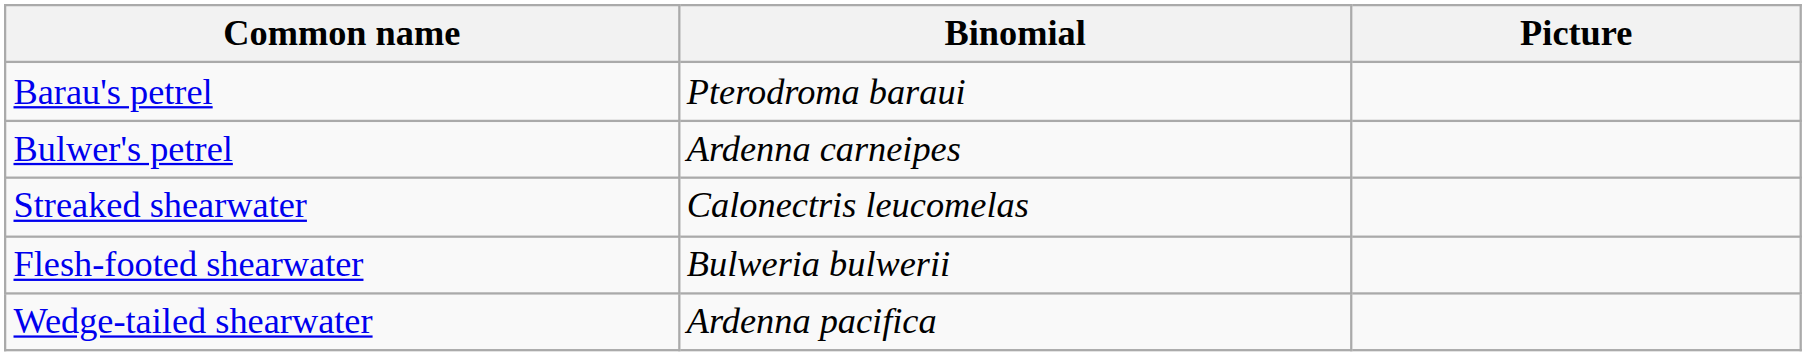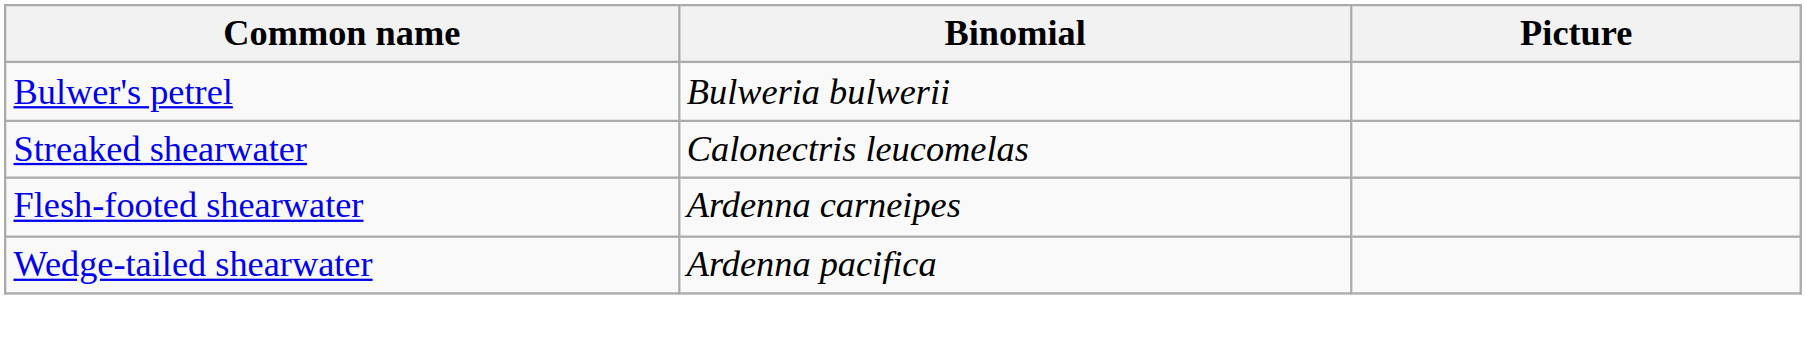 <table width=50% class="wikitable">
 <tr>
 <th width=30%>Common name</th>
 <th width=30%>Binomial</th>
 <th width=20%>Picture</th>
 </tr>
 <tr>
-<td><a href='#'>Barau's petrel</a></td>
-<td><em>Pterodroma baraui</em></td>
-<td></td>
-</tr>
-<tr>
 <td><a href='#'>Bulwer's petrel</a></td>
-<td><em>Ardenna carneipes</em></td>
+<td><em>Bulweria bulwerii</em></td>
 <td></td>
 </tr>
 <tr>
 <td><a href='#'>Streaked shearwater</a></td>
 <td><em>Calonectris leucomelas</em></td>
 <td></td>
 </tr>
 <tr>
 <td><a href='#'>Flesh-footed shearwater</a></td>
-<td><em>Bulweria bulwerii</em></td>
+<td><em>Ardenna carneipes</em></td>
 <td></td>
 </tr>
 <tr>
 <td><a href='#'>Wedge-tailed shearwater</a></td>
 <td><em>Ardenna pacifica</em></td>
 <td></td>
 </tr>
 </table>
